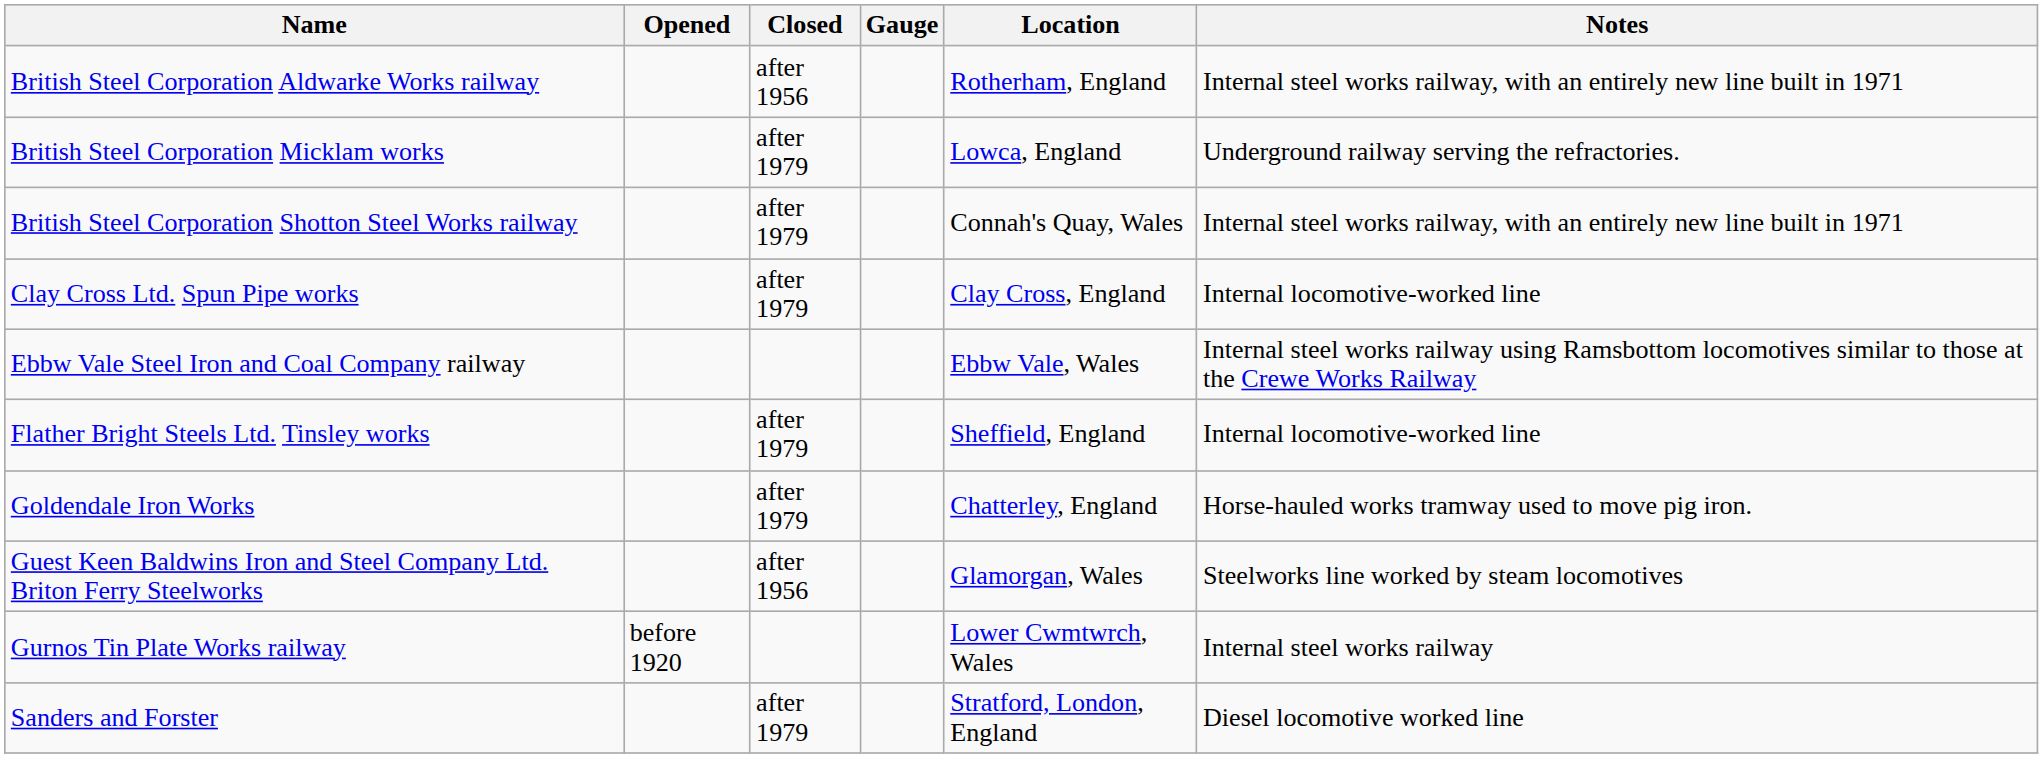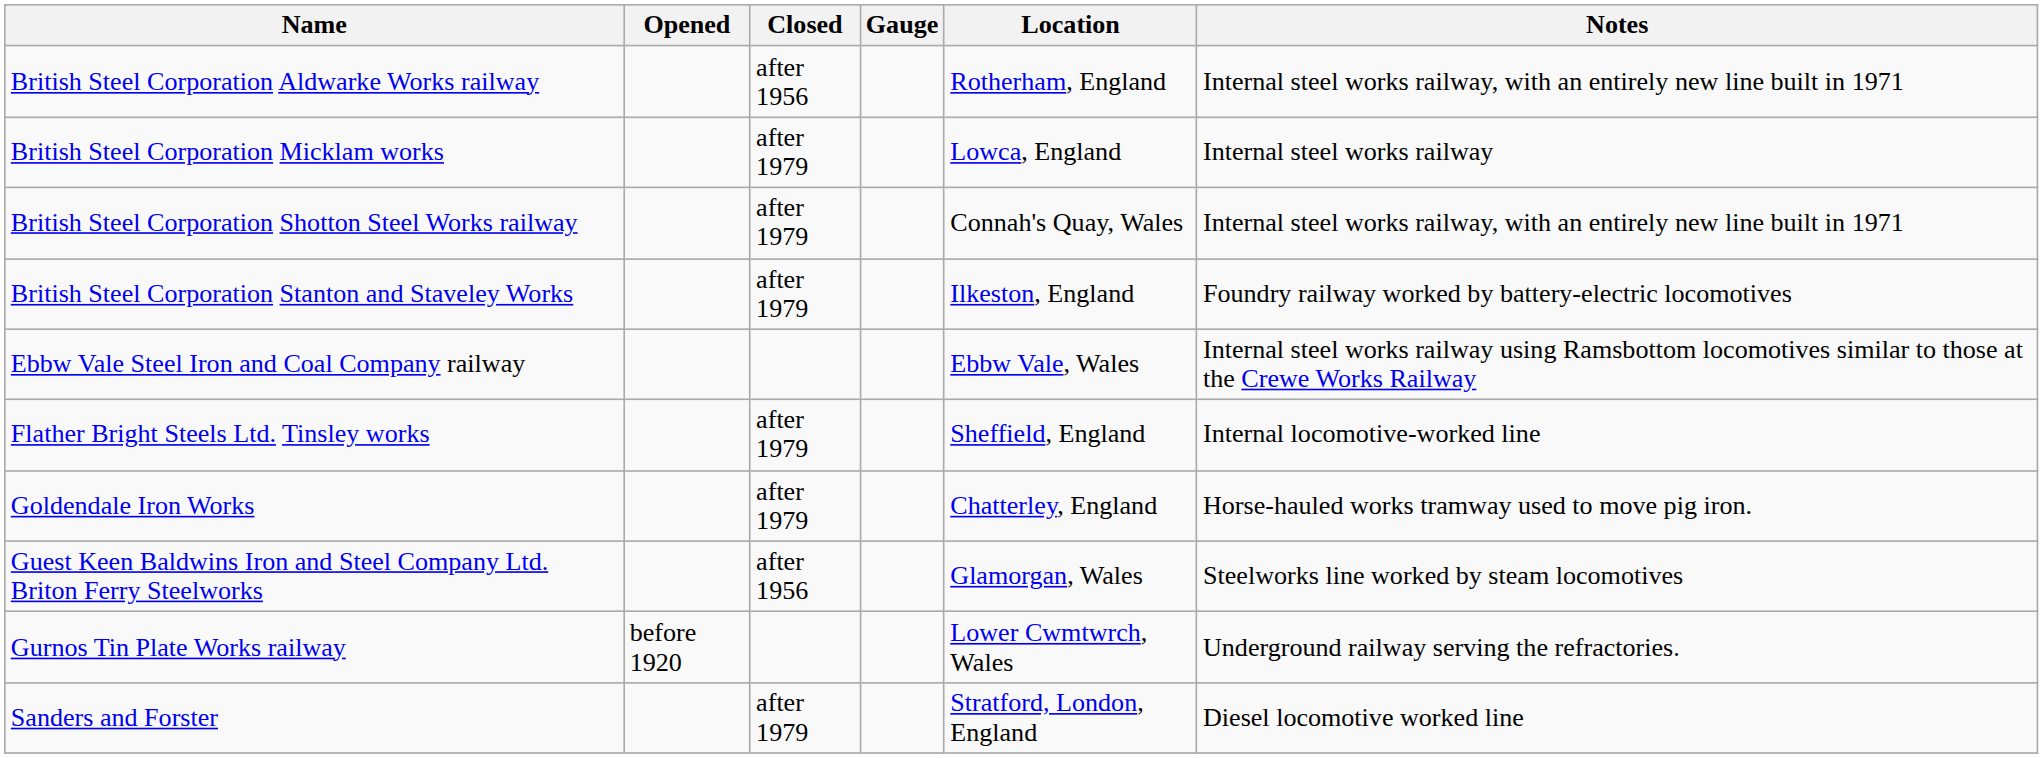 <table class="wikitable">
 <tr>
 <th>Name</th>
 <th>Opened</th>
 <th>Closed</th>
 <th>Gauge</th>
 <th>Location</th>
 <th>Notes</th>
 </tr>
 <tr>
 <td><a href='#'>British Steel Corporation</a> <a href='#'>Aldwarke Works railway</a></td>
 <td></td>
 <td>after 1956</td>
 <td></td>
 <td><a href='#'>Rotherham</a>, England</td>
 <td>Internal steel works railway, with an entirely new line built in 1971</td>
 </tr>
 <tr>
 <td><a href='#'>British Steel Corporation</a> <a href='#'>Micklam works</a></td>
 <td></td>
 <td>after 1979</td>
 <td></td>
 <td><a href='#'>Lowca</a>, England</td>
-<td>Underground railway serving the refractories.</td>
+<td>Internal steel works railway</td>
 </tr>
 <tr>
 <td><a href='#'>British Steel Corporation</a> <a href='#'>Shotton Steel Works railway</a></td>
 <td></td>
 <td>after 1979</td>
 <td></td>
 <td>Connah's Quay, Wales</td>
 <td>Internal steel works railway, with an entirely new line built in 1971</td>
 </tr>
 <tr>
-<td><a href='#'>Clay Cross Ltd.</a> <a href='#'>Spun Pipe works</a></td>
+<td><a href='#'>British Steel Corporation</a> <a href='#'>Stanton and Staveley Works</a></td>
 <td></td>
 <td>after 1979</td>
 <td></td>
-<td><a href='#'>Clay Cross</a>, England</td>
-<td>Internal locomotive-worked line</td>
+<td><a href='#'>Ilkeston</a>, England</td>
+<td>Foundry railway worked by battery-electric locomotives</td>
 </tr>
 <tr>
 <td><a href='#'>Ebbw Vale Steel Iron and Coal Company</a> railway</td>
 <td></td>
 <td></td>
 <td></td>
 <td><a href='#'>Ebbw Vale</a>, Wales</td>
 <td>Internal steel works railway using Ramsbottom locomotives similar to those at the <a href='#'>Crewe Works Railway</a></td>
 </tr>
 <tr>
 <td><a href='#'>Flather Bright Steels Ltd.</a> <a href='#'>Tinsley works</a></td>
 <td></td>
 <td>after 1979</td>
 <td></td>
 <td><a href='#'>Sheffield</a>, England</td>
 <td>Internal locomotive-worked line</td>
 </tr>
 <tr>
 <td><a href='#'>Goldendale Iron Works</a></td>
 <td></td>
 <td>after 1979</td>
 <td></td>
 <td><a href='#'>Chatterley</a>, England</td>
 <td>Horse-hauled works tramway used to move pig iron.</td>
 </tr>
 <tr>
 <td><a href='#'>Guest Keen Baldwins Iron and Steel Company Ltd.</a> <a href='#'>Briton Ferry Steelworks</a></td>
 <td></td>
 <td>after 1956</td>
 <td></td>
 <td><a href='#'>Glamorgan</a>, Wales</td>
 <td>Steelworks line worked by steam locomotives</td>
 </tr>
 <tr>
 <td><a href='#'>Gurnos Tin Plate Works railway</a></td>
 <td>before 1920</td>
 <td></td>
 <td></td>
 <td><a href='#'>Lower Cwmtwrch</a>, Wales</td>
-<td>Internal steel works railway</td>
+<td>Underground railway serving the refractories.</td>
 </tr>
 <tr>
 <td><a href='#'>Sanders and Forster</a></td>
 <td></td>
 <td>after 1979</td>
 <td></td>
 <td><a href='#'>Stratford, London</a>, England</td>
 <td>Diesel locomotive worked line</td>
 </tr>
 </table>
